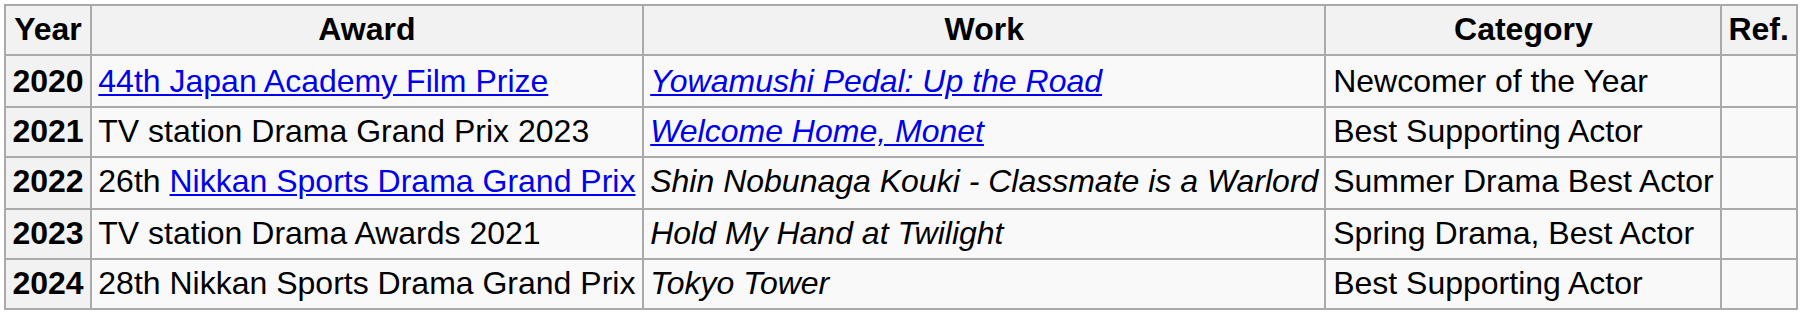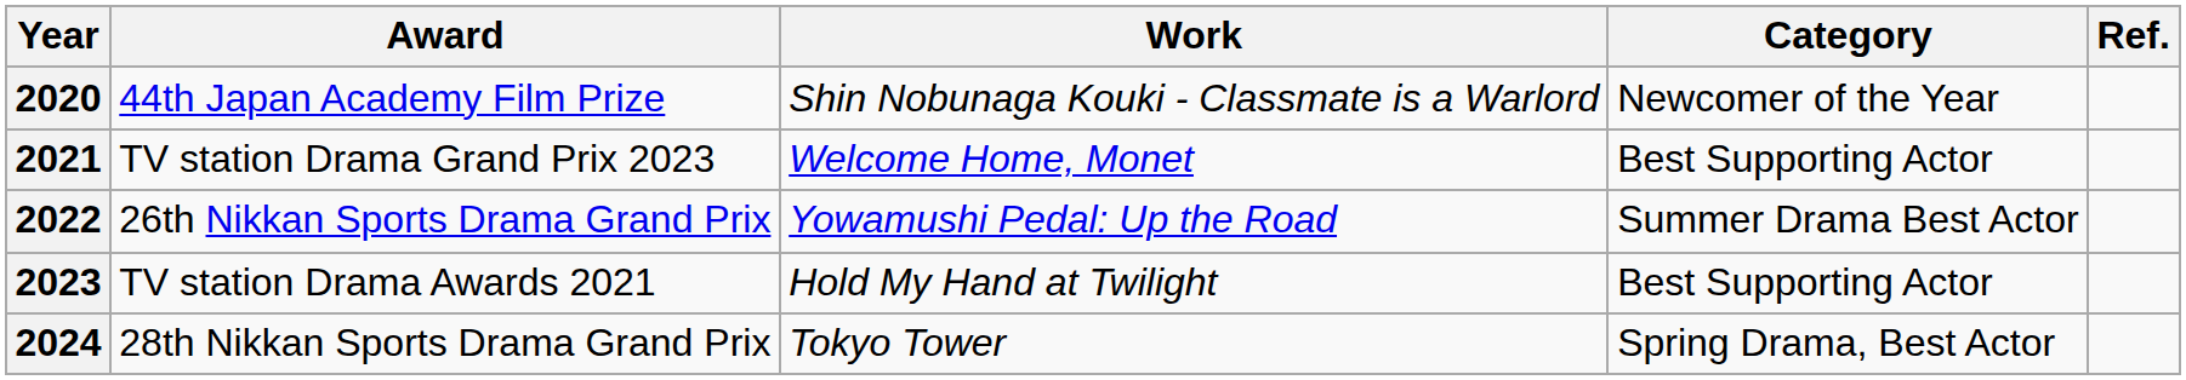 <table class="wikitable">
 <tr>
 <th>Year</th>
 <th>Award</th>
 <th>Work</th>
 <th>Category</th>
 <th>Ref.</th>
 </tr>
 <tr>
 <th>2020</th>
 <td><a href='#'>44th Japan Academy Film Prize</a></td>
-<td><em><a href='#'>Yowamushi Pedal: Up the Road</a></em></td>
+<td><em>Shin Nobunaga Kouki - Classmate is a Warlord</em></td>
 <td>Newcomer of the Year</td>
 <td></td>
 </tr>
 <tr>
 <th>2021</th>
 <td>TV station Drama Grand Prix 2023</td>
 <td><em><a href='#'>Welcome Home, Monet</a></em></td>
 <td>Best Supporting Actor</td>
 <td></td>
 </tr>
 <tr>
 <th>2022</th>
 <td>26th <a href='#'>Nikkan Sports Drama Grand Prix</a></td>
-<td><em>Shin Nobunaga Kouki - Classmate is a Warlord</em></td>
+<td><em><a href='#'>Yowamushi Pedal: Up the Road</a></em></td>
 <td>Summer Drama Best Actor</td>
 <td></td>
 </tr>
 <tr>
 <th>2023</th>
 <td>TV station Drama Awards 2021</td>
 <td><em>Hold My Hand at Twilight</em></td>
-<td>Spring Drama, Best Actor</td>
+<td>Best Supporting Actor</td>
 <td></td>
 </tr>
 <tr>
 <th>2024</th>
 <td>28th Nikkan Sports Drama Grand Prix</td>
 <td><em>Tokyo Tower</em></td>
-<td>Best Supporting Actor</td>
+<td>Spring Drama, Best Actor</td>
 <td></td>
 </tr>
 <tr>
 </tr>
 </table>
